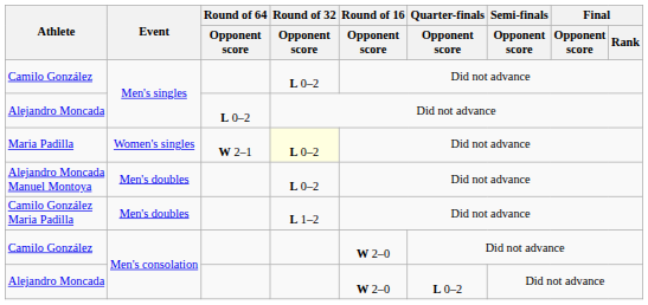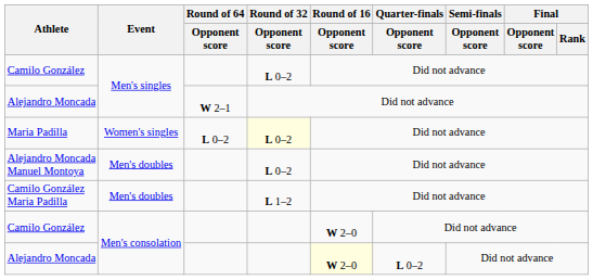 <table class="wikitable" style="font-size:90%; text-align:center">
 <tr>
 <th rowspan="2">Athlete</th>
 <th rowspan="2">Event</th>
 <th>Round of 64</th>
 <th>Round of 32</th>
 <th>Round of 16</th>
 <th>Quarter-finals</th>
 <th>Semi-finals</th>
 <th colspan="2">Final</th>
 </tr>
 <tr>
 <th>Opponent<br>score</th>
 <th>Opponent<br>score</th>
 <th>Opponent<br>score</th>
 <th>Opponent<br>score</th>
 <th>Opponent<br>score</th>
 <th>Opponent<br>score</th>
 <th>Rank</th>
 </tr>
 <tr>
 <td align="left"><a href='#'>Camilo González</a></td>
 <td algin="left" rowspan="2"><a href='#'>Men's singles</a></td>
 <td></td>
 <td><br><strong>L</strong> 0–2</td>
 <td colspan="5">Did not advance</td>
 </tr>
 <tr>
 <td align="left"><a href='#'>Alejandro Moncada</a></td>
-<td><br><strong>L</strong> 0–2</td>
+<td><br><strong>W</strong> 2–1</td>
 <td colspan="6">Did not advance</td>
 </tr>
 <tr>
 <td align="left"><a href='#'>Maria Padilla</a></td>
 <td algin="left"><a href='#'>Women's singles</a></td>
-<td><br><strong>W</strong> 2–1</td>
+<td><br><strong>L</strong> 0–2</td>
 <td style="background: lightyellow;"><br><strong>L</strong> 0–2</td>
 <td colspan="5">Did not advance</td>
 </tr>
 <tr>
 <td align="left"><a href='#'>Alejandro Moncada</a><br> <a href='#'>Manuel Montoya</a></td>
 <td algin="left"><a href='#'>Men's doubles</a></td>
 <td></td>
 <td><br><strong>L</strong> 0–2</td>
 <td colspan="5">Did not advance</td>
 </tr>
 <tr>
 <td align="left"><a href='#'>Camilo González</a><br> <a href='#'>Maria Padilla</a></td>
 <td algin="left"><a href='#'>Men's doubles</a></td>
 <td></td>
 <td><br><strong>L</strong> 1–2</td>
 <td colspan="5">Did not advance</td>
 </tr>
 <tr>
 <td align="left"><a href='#'>Camilo González</a></td>
 <td algin="left" rowspan="2"><a href='#'>Men's consolation</a></td>
 <td></td>
 <td></td>
 <td><br><strong>W</strong> 2–0</td>
 <td colspan="4">Did not advance</td>
 </tr>
 <tr>
 <td align="left"><a href='#'>Alejandro Moncada</a></td>
 <td></td>
 <td></td>
-<td><br><strong>W</strong> 2–0</td>
+<td style="background: lightyellow;"><br><strong>W</strong> 2–0</td>
 <td><br><strong>L</strong> 0–2</td>
 <td colspan="3">Did not advance</td>
 </tr>
 </table>
